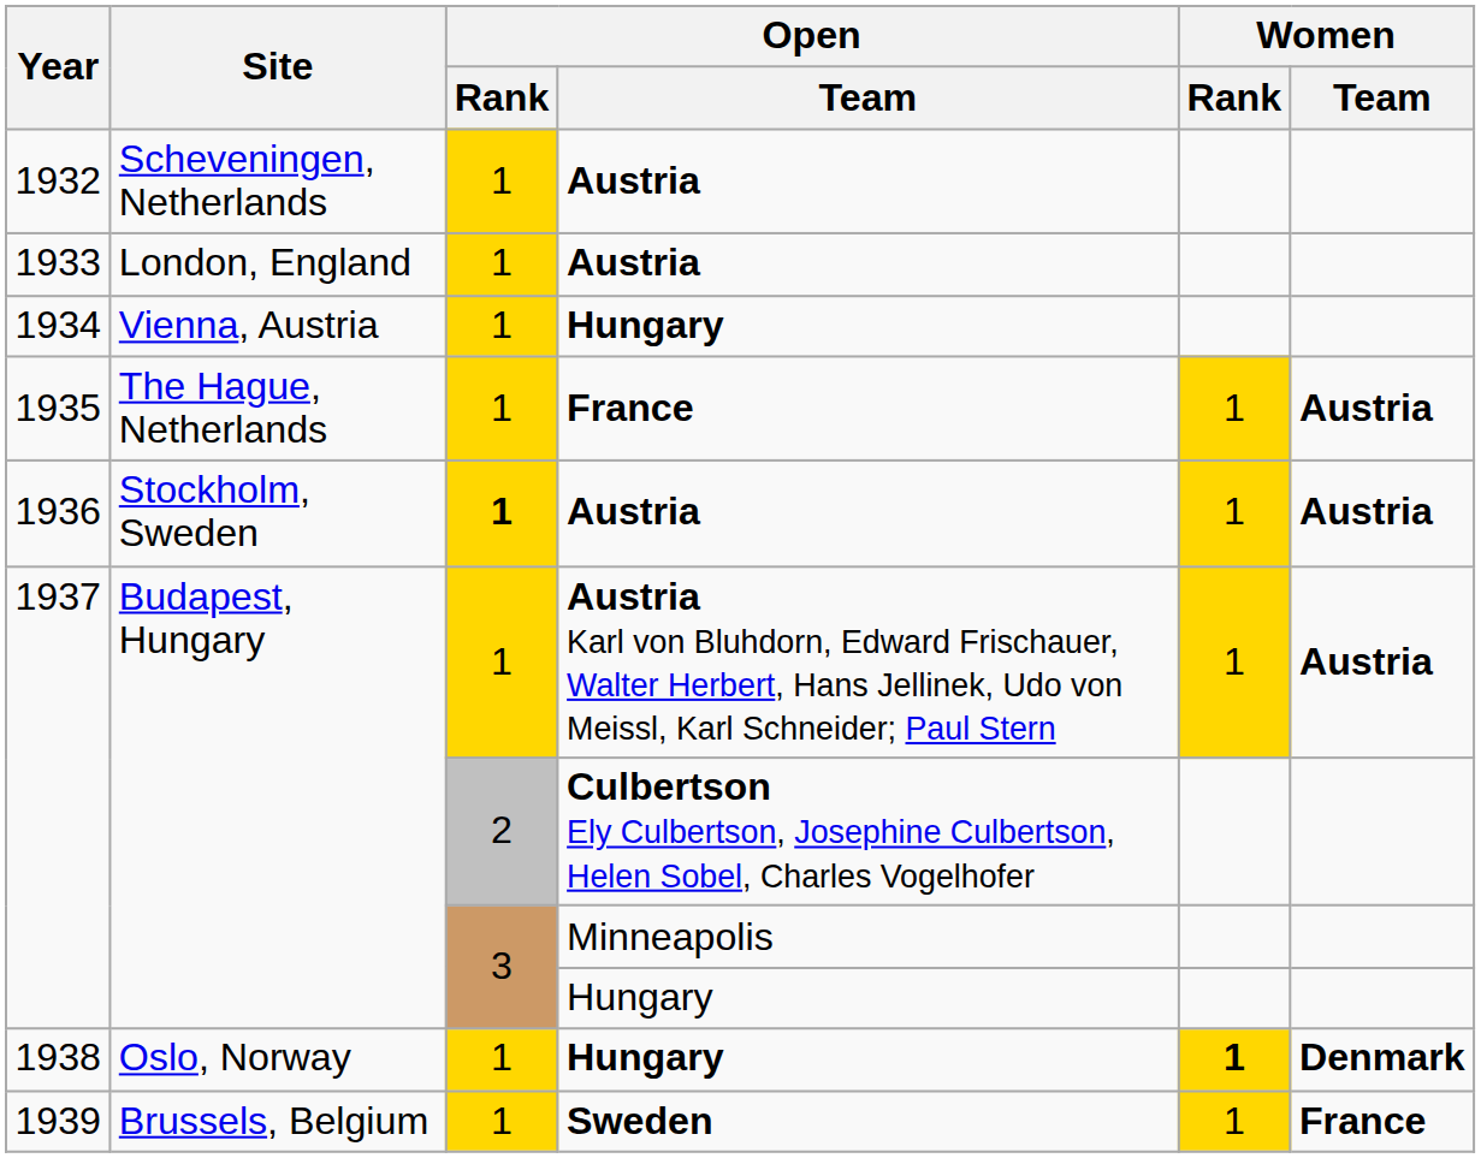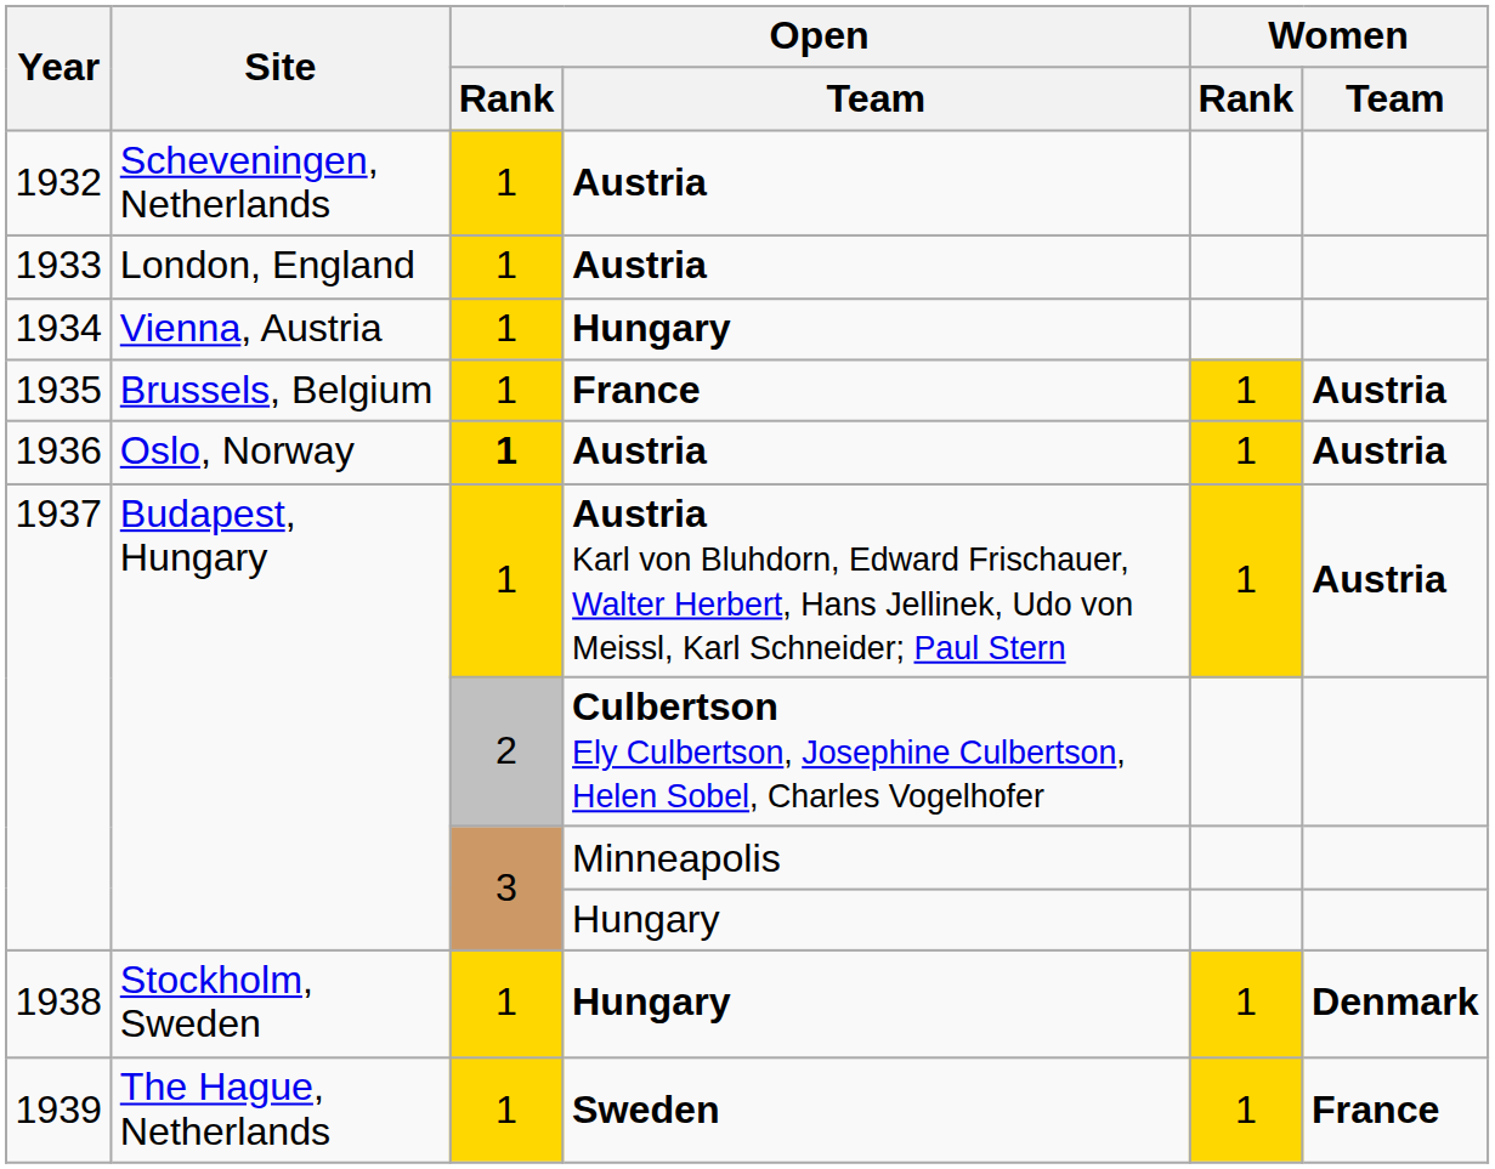 <table class="wikitable">
 <tr>
 <th rowspan=2>Year</th>
 <th rowspan=2>Site</th>
 <th colspan=2>Open</th>
 <th colspan=2>Women</th>
 </tr>
 <tr>
 <th>Rank</th>
 <th>Team</th>
 <th>Rank</th>
 <th>Team</th>
 </tr>
 <tr>
 <td>1932</td>
 <td><a href='#'>Scheveningen</a>, Netherlands</td>
 <td bgcolor="gold" align=center>1</td>
 <td> <strong>Austria</strong></td>
 <td></td>
 <td></td>
 </tr>
 <tr>
 <td>1933</td>
 <td>London, England</td>
 <td bgcolor="gold" align=center>1</td>
 <td> <strong>Austria</strong></td>
 <td></td>
 <td></td>
 </tr>
 <tr>
 <td>1934</td>
 <td><a href='#'>Vienna</a>, Austria</td>
 <td bgcolor="gold" align=center>1</td>
 <td> <strong>Hungary</strong></td>
 <td></td>
 <td></td>
 </tr>
 <tr>
 <td>1935</td>
-<td><a href='#'>The Hague</a>, Netherlands</td>
+<td><a href='#'>Brussels</a>, Belgium</td>
 <td bgcolor="gold" align=center>1</td>
 <td> <strong>France</strong></td>
 <td bgcolor="gold" align=center>1</td>
 <td> <strong>Austria</strong></td>
 </tr>
 <tr>
 <td>1936</td>
-<td><a href='#'>Stockholm</a>, Sweden</td>
+<td><a href='#'>Oslo</a>, Norway</td>
 <td bgcolor="gold" align=center><strong>1</strong></td>
 <td> <strong>Austria</strong></td>
 <td bgcolor="gold" align=center>1</td>
 <td> <strong>Austria</strong></td>
 </tr>
 <tr>
 <td rowspan=4 valign="Top">1937</td>
 <td rowspan=4 valign="Top"><a href='#'>Budapest</a>, Hungary</td>
 <td bgcolor="gold" align=center>1</td>
 <td> <strong>Austria</strong> <br><small>Karl von Bluhdorn, Edward Frischauer, <a href='#'>Walter Herbert</a>, Hans Jellinek, Udo von Meissl, Karl Schneider;  <a href='#'>Paul Stern</a></small></td>
 <td bgcolor="gold" align=center>1</td>
 <td> <strong>Austria</strong></td>
 </tr>
 <tr>
 <td bgcolor="silver" align=center>2</td>
 <td> <strong>Culbertson</strong> <br><small><a href='#'>Ely Culbertson</a>, <a href='#'>Josephine Culbertson</a>, <a href='#'>Helen Sobel</a>, Charles Vogelhofer</small></td>
 <td></td>
 <td></td>
 </tr>
 <tr>
 <td rowspan=2 style="background:#c96;" align=center>3</td>
 <td> Minneapolis</td>
 <td></td>
 <td></td>
 </tr>
 <tr>
 <td> Hungary</td>
 <td></td>
 <td></td>
 </tr>
 <tr>
 <td>1938</td>
-<td><a href='#'>Oslo</a>, Norway</td>
+<td><a href='#'>Stockholm</a>, Sweden</td>
 <td bgcolor="gold" align=center>1</td>
 <td> <strong>Hungary</strong></td>
-<td bgcolor="gold" align=center><strong>1</strong></td>
+<td bgcolor="gold" align=center>1</td>
 <td> <strong>Denmark</strong></td>
 </tr>
 <tr>
 <td>1939</td>
-<td><a href='#'>Brussels</a>, Belgium</td>
+<td><a href='#'>The Hague</a>, Netherlands</td>
 <td bgcolor="gold" align=center>1</td>
 <td> <strong>Sweden</strong></td>
 <td bgcolor="gold" align=center>1</td>
 <td> <strong>France</strong></td>
 </tr>
 </table>
